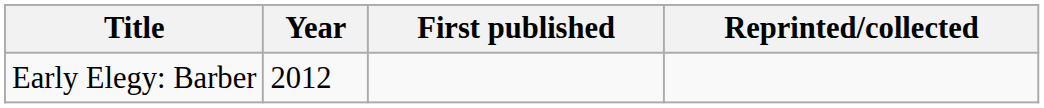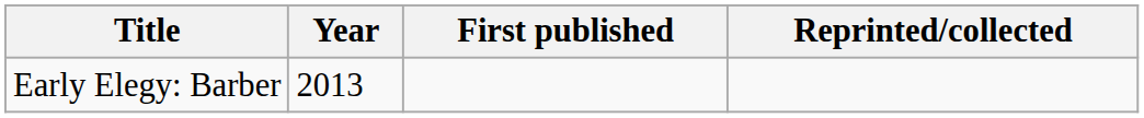 <table class="wikitable">
 <tr>
 <th width=25%>Title</th>
 <th>Year</th>
 <th>First published</th>
 <th>Reprinted/collected</th>
 </tr>
 <tr>
 <td>Early Elegy: Barber</td>
-<td>2012</td>
+<td>2013</td>
 <td></td>
 <td></td>
 </tr>
 </table>
